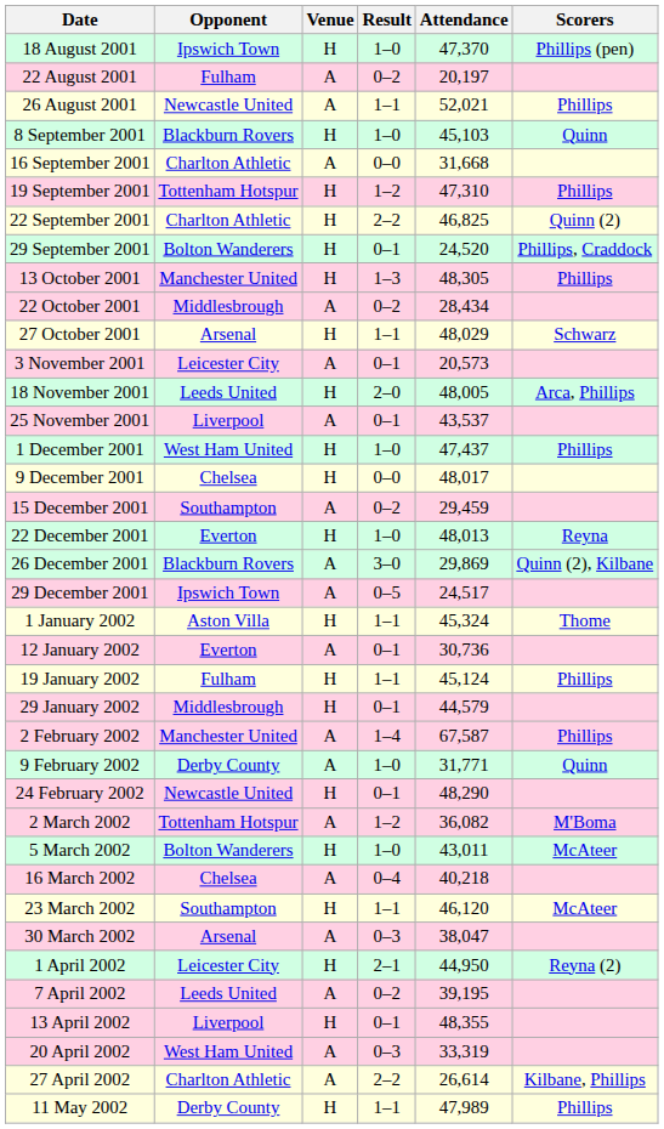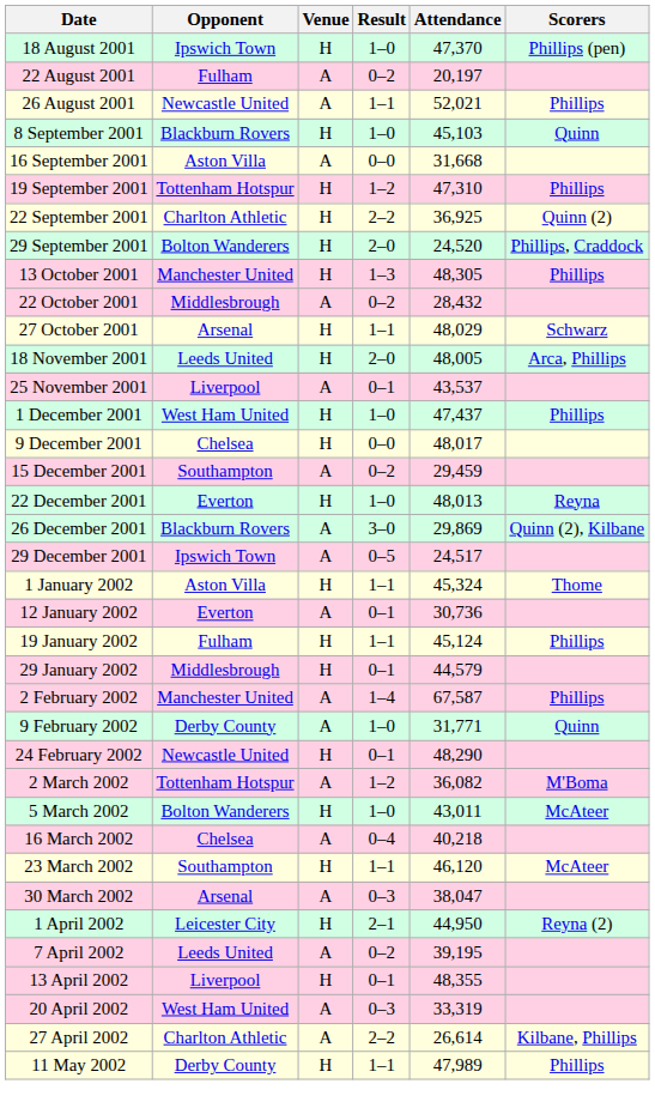 <table class="wikitable sortable" style="font-size:100%; text-align:center">
 <tr>
 <th>Date</th>
 <th>Opponent</th>
 <th>Venue</th>
 <th>Result</th>
 <th>Attendance</th>
 <th>Scorers</th>
 </tr>
 <tr style="background-color: #d0ffe3;">
 <td>18 August 2001</td>
 <td><a href='#'>Ipswich Town</a></td>
 <td>H</td>
 <td>1–0</td>
 <td>47,370</td>
 <td><a href='#'>Phillips</a> (pen)</td>
 </tr>
 <tr style="background-color: #ffd0e3;">
 <td>22 August 2001</td>
 <td><a href='#'>Fulham</a></td>
 <td>A</td>
 <td>0–2</td>
 <td>20,197</td>
 <td></td>
 </tr>
 <tr style="background-color: #ffffdd;">
 <td>26 August 2001</td>
 <td><a href='#'>Newcastle United</a></td>
 <td>A</td>
 <td>1–1</td>
 <td>52,021</td>
 <td><a href='#'>Phillips</a></td>
 </tr>
 <tr style="background-color: #d0ffe3;">
 <td>8 September 2001</td>
 <td><a href='#'>Blackburn Rovers</a></td>
 <td>H</td>
 <td>1–0</td>
 <td>45,103</td>
 <td><a href='#'>Quinn</a></td>
 </tr>
 <tr style="background-color: #ffffdd;">
 <td>16 September 2001</td>
-<td><a href='#'>Charlton Athletic</a></td>
+<td><a href='#'>Aston Villa</a></td>
 <td>A</td>
 <td>0–0</td>
 <td>31,668</td>
 <td></td>
 </tr>
 <tr style="background-color: #ffd0e3;">
 <td>19 September 2001</td>
 <td><a href='#'>Tottenham Hotspur</a></td>
 <td>H</td>
 <td>1–2</td>
 <td>47,310</td>
 <td><a href='#'>Phillips</a></td>
 </tr>
 <tr style="background-color: #ffffdd;">
 <td>22 September 2001</td>
 <td><a href='#'>Charlton Athletic</a></td>
 <td>H</td>
 <td>2–2</td>
-<td>46,825</td>
+<td>36,925</td>
 <td><a href='#'>Quinn</a> (2)</td>
 </tr>
 <tr style="background-color: #d0ffe3;">
 <td>29 September 2001</td>
 <td><a href='#'>Bolton Wanderers</a></td>
 <td>H</td>
-<td>0–1</td>
+<td>2–0</td>
 <td>24,520</td>
 <td><a href='#'>Phillips</a>, <a href='#'>Craddock</a></td>
 </tr>
 <tr style="background-color: #ffd0e3;">
 <td>13 October 2001</td>
 <td><a href='#'>Manchester United</a></td>
 <td>H</td>
 <td>1–3</td>
 <td>48,305</td>
 <td><a href='#'>Phillips</a></td>
 </tr>
 <tr style="background-color: #ffd0e3;">
 <td>22 October 2001</td>
 <td><a href='#'>Middlesbrough</a></td>
 <td>A</td>
 <td>0–2</td>
-<td>28,434</td>
+<td>28,432</td>
 <td></td>
 </tr>
 <tr style="background-color: #ffffdd;">
 <td>27 October 2001</td>
 <td><a href='#'>Arsenal</a></td>
 <td>H</td>
 <td>1–1</td>
 <td>48,029</td>
 <td><a href='#'>Schwarz</a></td>
-</tr>
-<tr style="background-color: #ffd0e3;">
-<td>3 November 2001</td>
-<td><a href='#'>Leicester City</a></td>
-<td>A</td>
-<td>0–1</td>
-<td>20,573</td>
-<td></td>
 </tr>
 <tr style="background-color: #d0ffe3;">
 <td>18 November 2001</td>
 <td><a href='#'>Leeds United</a></td>
 <td>H</td>
 <td>2–0</td>
 <td>48,005</td>
 <td><a href='#'>Arca</a>, <a href='#'>Phillips</a></td>
 </tr>
 <tr style="background-color: #ffd0e3;">
 <td>25 November 2001</td>
 <td><a href='#'>Liverpool</a></td>
 <td>A</td>
 <td>0–1</td>
 <td>43,537</td>
 <td></td>
 </tr>
 <tr style="background-color: #d0ffe3;">
 <td>1 December 2001</td>
 <td><a href='#'>West Ham United</a></td>
 <td>H</td>
 <td>1–0</td>
 <td>47,437</td>
 <td><a href='#'>Phillips</a></td>
 </tr>
 <tr style="background-color: #ffffdd;">
 <td>9 December 2001</td>
 <td><a href='#'>Chelsea</a></td>
 <td>H</td>
 <td>0–0</td>
 <td>48,017</td>
 <td></td>
 </tr>
 <tr style="background-color: #ffd0e3;">
 <td>15 December 2001</td>
 <td><a href='#'>Southampton</a></td>
 <td>A</td>
 <td>0–2</td>
 <td>29,459</td>
 <td></td>
 </tr>
 <tr style="background-color: #d0ffe3;">
 <td>22 December 2001</td>
 <td><a href='#'>Everton</a></td>
 <td>H</td>
 <td>1–0</td>
 <td>48,013</td>
 <td><a href='#'>Reyna</a></td>
 </tr>
 <tr style="background-color: #d0ffe3;">
 <td>26 December 2001</td>
 <td><a href='#'>Blackburn Rovers</a></td>
 <td>A</td>
 <td>3–0</td>
 <td>29,869</td>
 <td><a href='#'>Quinn</a> (2), <a href='#'>Kilbane</a></td>
 </tr>
 <tr style="background-color: #ffd0e3;">
 <td>29 December 2001</td>
 <td><a href='#'>Ipswich Town</a></td>
 <td>A</td>
 <td>0–5</td>
 <td>24,517</td>
 <td></td>
 </tr>
 <tr style="background-color: #ffffdd;">
 <td>1 January 2002</td>
 <td><a href='#'>Aston Villa</a></td>
 <td>H</td>
 <td>1–1</td>
 <td>45,324</td>
 <td><a href='#'>Thome</a></td>
 </tr>
 <tr style="background-color: #ffd0e3;">
 <td>12 January 2002</td>
 <td><a href='#'>Everton</a></td>
 <td>A</td>
 <td>0–1</td>
 <td>30,736</td>
 <td></td>
 </tr>
 <tr style="background-color: #ffffdd;">
 <td>19 January 2002</td>
 <td><a href='#'>Fulham</a></td>
 <td>H</td>
 <td>1–1</td>
 <td>45,124</td>
 <td><a href='#'>Phillips</a></td>
 </tr>
 <tr style="background-color: #ffd0e3;">
 <td>29 January 2002</td>
 <td><a href='#'>Middlesbrough</a></td>
 <td>H</td>
 <td>0–1</td>
 <td>44,579</td>
 <td></td>
 </tr>
 <tr style="background-color: #ffd0e3;">
 <td>2 February 2002</td>
 <td><a href='#'>Manchester United</a></td>
 <td>A</td>
 <td>1–4</td>
 <td>67,587</td>
 <td><a href='#'>Phillips</a></td>
 </tr>
 <tr style="background-color: #d0ffe3;">
 <td>9 February 2002</td>
 <td><a href='#'>Derby County</a></td>
 <td>A</td>
 <td>1–0</td>
 <td>31,771</td>
 <td><a href='#'>Quinn</a></td>
 </tr>
 <tr style="background-color: #ffd0e3;">
 <td>24 February 2002</td>
 <td><a href='#'>Newcastle United</a></td>
 <td>H</td>
 <td>0–1</td>
 <td>48,290</td>
 <td></td>
 </tr>
 <tr style="background-color: #ffd0e3;">
 <td>2 March 2002</td>
 <td><a href='#'>Tottenham Hotspur</a></td>
 <td>A</td>
 <td>1–2</td>
 <td>36,082</td>
 <td><a href='#'>M'Boma</a></td>
 </tr>
 <tr style="background-color: #d0ffe3;">
 <td>5 March 2002</td>
 <td><a href='#'>Bolton Wanderers</a></td>
 <td>H</td>
 <td>1–0</td>
 <td>43,011</td>
 <td><a href='#'>McAteer</a></td>
 </tr>
 <tr style="background-color: #ffd0e3;">
 <td>16 March 2002</td>
 <td><a href='#'>Chelsea</a></td>
 <td>A</td>
 <td>0–4</td>
 <td>40,218</td>
 <td></td>
 </tr>
 <tr style="background-color: #ffffdd;">
 <td>23 March 2002</td>
 <td><a href='#'>Southampton</a></td>
 <td>H</td>
 <td>1–1</td>
 <td>46,120</td>
 <td><a href='#'>McAteer</a></td>
 </tr>
 <tr style="background-color: #ffd0e3;">
 <td>30 March 2002</td>
 <td><a href='#'>Arsenal</a></td>
 <td>A</td>
 <td>0–3</td>
 <td>38,047</td>
 <td></td>
 </tr>
 <tr style="background-color: #d0ffe3;">
 <td>1 April 2002</td>
 <td><a href='#'>Leicester City</a></td>
 <td>H</td>
 <td>2–1</td>
 <td>44,950</td>
 <td><a href='#'>Reyna</a> (2)</td>
 </tr>
 <tr style="background-color: #ffd0e3;">
 <td>7 April 2002</td>
 <td><a href='#'>Leeds United</a></td>
 <td>A</td>
 <td>0–2</td>
 <td>39,195</td>
 <td></td>
 </tr>
 <tr style="background-color: #ffd0e3;">
 <td>13 April 2002</td>
 <td><a href='#'>Liverpool</a></td>
 <td>H</td>
 <td>0–1</td>
 <td>48,355</td>
 <td></td>
 </tr>
 <tr style="background-color: #ffd0e3;">
 <td>20 April 2002</td>
 <td><a href='#'>West Ham United</a></td>
 <td>A</td>
 <td>0–3</td>
 <td>33,319</td>
 <td></td>
 </tr>
 <tr style="background-color: #ffffdd;">
 <td>27 April 2002</td>
 <td><a href='#'>Charlton Athletic</a></td>
 <td>A</td>
 <td>2–2</td>
 <td>26,614</td>
 <td><a href='#'>Kilbane</a>, <a href='#'>Phillips</a></td>
 </tr>
 <tr style="background-color: #ffffdd;">
 <td>11 May 2002</td>
 <td><a href='#'>Derby County</a></td>
 <td>H</td>
 <td>1–1</td>
 <td>47,989</td>
 <td><a href='#'>Phillips</a></td>
 </tr>
 </table>
